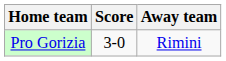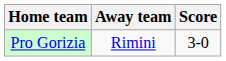 <table class="wikitable" style="text-align: center">
 <tr>
 <th>Home team</th>
+<th>Away team</th>
 <th>Score</th>
-<th>Away team</th>
 </tr>
 <tr>
 <td bgcolor="ccffcc"><a href='#'>Pro Gorizia</a></td>
+<td><a href='#'>Rimini</a></td>
 <td>3-0</td>
-<td><a href='#'>Rimini</a></td>
 </tr>
 </table>
